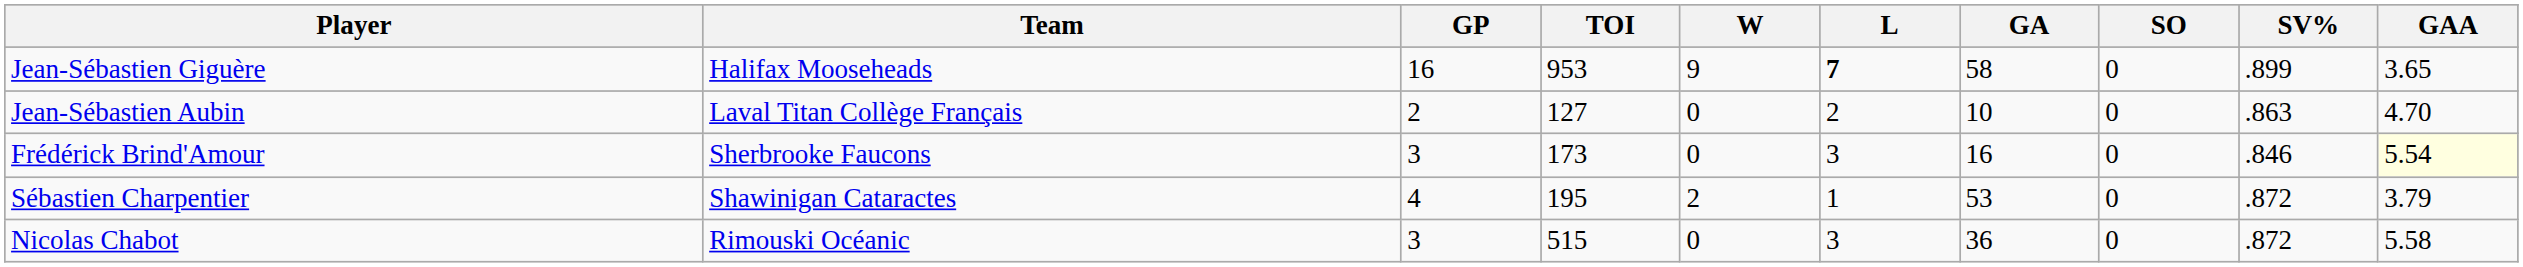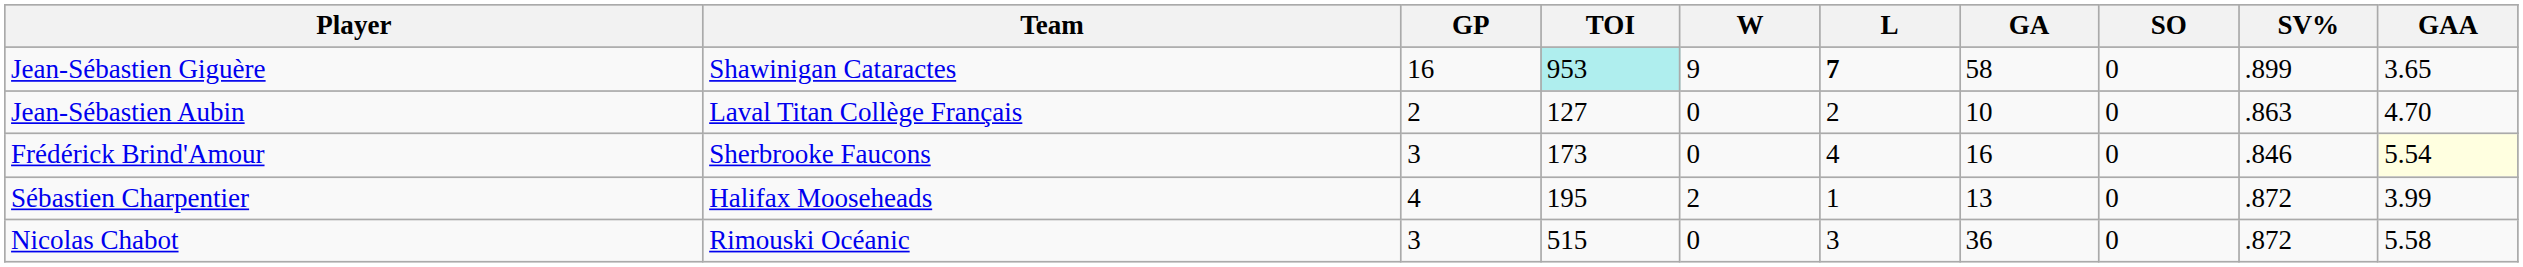 <table class="wikitable" style="width: 75%">
 <tr>
 <th width=25%>Player</th>
 <th width=25%>Team</th>
 <th width=5%>GP</th>
 <th width=5%>TOI</th>
 <th width=5%>W</th>
 <th width=5%>L</th>
 <th width=5%>GA</th>
 <th width=5%>SO</th>
 <th width=5%>SV%</th>
 <th width=5%>GAA</th>
 </tr>
 <tr>
 <td><a href='#'>Jean-Sébastien Giguère</a></td>
-<td><a href='#'>Halifax Mooseheads</a></td>
+<td><a href='#'>Shawinigan Cataractes</a></td>
 <td>16</td>
-<td>953</td>
+<td style="background: paleturquoise;">953</td>
 <td>9</td>
 <td><strong>7</strong></td>
 <td>58</td>
 <td>0</td>
 <td>.899</td>
 <td>3.65</td>
 </tr>
 <tr>
 <td><a href='#'>Jean-Sébastien Aubin</a></td>
 <td><a href='#'>Laval Titan Collège Français</a></td>
 <td>2</td>
 <td>127</td>
 <td>0</td>
 <td>2</td>
 <td>10</td>
 <td>0</td>
 <td>.863</td>
 <td>4.70</td>
 </tr>
 <tr>
 <td><a href='#'>Frédérick Brind'Amour</a></td>
 <td><a href='#'>Sherbrooke Faucons</a></td>
 <td>3</td>
 <td>173</td>
 <td>0</td>
-<td>3</td>
+<td>4</td>
 <td>16</td>
 <td>0</td>
 <td>.846</td>
 <td style="background: lightyellow;">5.54</td>
 </tr>
 <tr>
 <td><a href='#'>Sébastien Charpentier</a></td>
-<td><a href='#'>Shawinigan Cataractes</a></td>
+<td><a href='#'>Halifax Mooseheads</a></td>
 <td>4</td>
 <td>195</td>
 <td>2</td>
 <td>1</td>
-<td>53</td>
+<td>13</td>
 <td>0</td>
 <td>.872</td>
-<td>3.79</td>
+<td>3.99</td>
 </tr>
 <tr>
 <td><a href='#'>Nicolas Chabot</a></td>
 <td><a href='#'>Rimouski Océanic</a></td>
 <td>3</td>
 <td>515</td>
 <td>0</td>
 <td>3</td>
 <td>36</td>
 <td>0</td>
 <td>.872</td>
 <td>5.58</td>
 </tr>
 </table>
